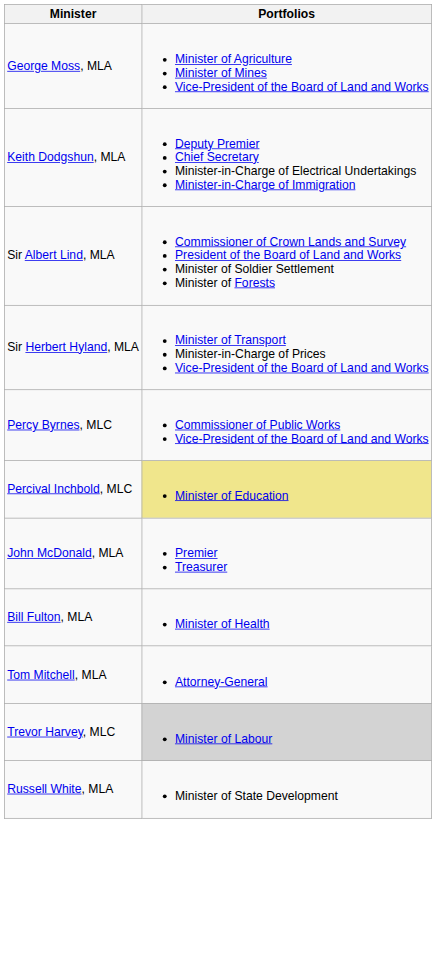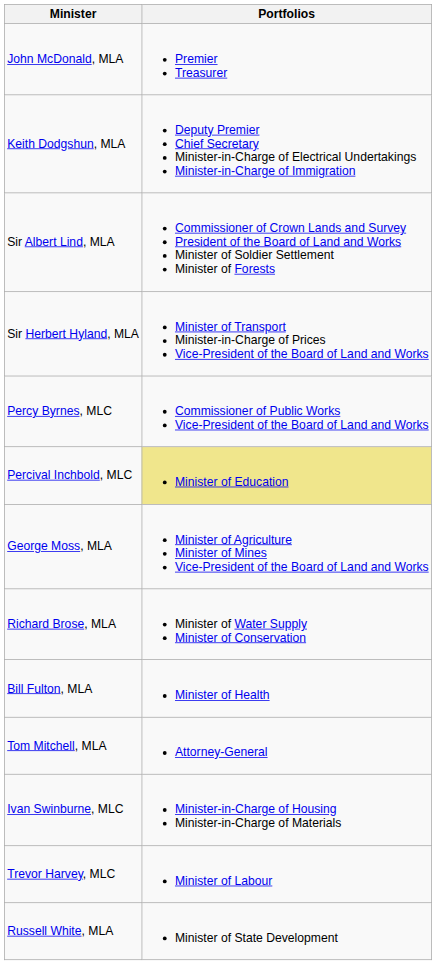 <table class="wikitable">
 <tr>
 <th>Minister</th>
 <th>Portfolios</th>
 </tr>
 <tr>
-<td><a href='#'>George Moss</a>, MLA</td>
-<td><br><ul><li><a href='#'>Minister of Agriculture</a></li><li><a href='#'>Minister of Mines</a></li><li><a href='#'>Vice-President of the Board of Land and Works</a></li></ul></td>
+<td><a href='#'>John McDonald</a>, MLA</td>
+<td><br><ul><li><a href='#'>Premier</a></li><li><a href='#'>Treasurer</a></li></ul></td>
 </tr>
 <tr>
 <td><a href='#'>Keith Dodgshun</a>, MLA</td>
 <td><br><ul><li><a href='#'>Deputy Premier</a></li><li><a href='#'>Chief Secretary</a></li><li>Minister-in-Charge of Electrical Undertakings</li><li><a href='#'>Minister-in-Charge of Immigration</a></li></ul></td>
 </tr>
 <tr>
 <td>Sir <a href='#'>Albert Lind</a>, MLA</td>
 <td><br><ul><li><a href='#'>Commissioner of Crown Lands and Survey</a></li><li><a href='#'>President of the Board of Land and Works</a></li><li>Minister of Soldier Settlement</li><li>Minister of <a href='#'>Forests</a></li></ul></td>
 </tr>
 <tr>
 <td>Sir <a href='#'>Herbert Hyland</a>, MLA</td>
 <td><br><ul><li><a href='#'>Minister of Transport</a></li><li>Minister-in-Charge of Prices</li><li><a href='#'>Vice-President of the Board of Land and Works</a></li></ul></td>
 </tr>
 <tr>
 <td><a href='#'>Percy Byrnes</a>, MLC</td>
 <td><br><ul><li><a href='#'>Commissioner of Public Works</a></li><li><a href='#'>Vice-President of the Board of Land and Works</a></li></ul></td>
 </tr>
 <tr>
 <td><a href='#'>Percival Inchbold</a>, MLC</td>
 <td style="background: khaki;"><br><ul><li><a href='#'>Minister of Education</a></li></ul></td>
 </tr>
 <tr>
-<td><a href='#'>John McDonald</a>, MLA</td>
-<td><br><ul><li><a href='#'>Premier</a></li><li><a href='#'>Treasurer</a></li></ul></td>
+<td><a href='#'>George Moss</a>, MLA</td>
+<td><br><ul><li><a href='#'>Minister of Agriculture</a></li><li><a href='#'>Minister of Mines</a></li><li><a href='#'>Vice-President of the Board of Land and Works</a></li></ul></td>
+</tr>
+<tr>
+<td><a href='#'>Richard Brose</a>, MLA</td>
+<td><br><ul><li>Minister of <a href='#'>Water Supply</a></li><li><a href='#'>Minister of Conservation</a></li></ul></td>
 </tr>
 <tr>
 <td><a href='#'>Bill Fulton</a>, MLA</td>
 <td><br><ul><li><a href='#'>Minister of Health</a></li></ul></td>
 </tr>
 <tr>
 <td><a href='#'>Tom Mitchell</a>, MLA</td>
 <td><br><ul><li><a href='#'>Attorney-General</a></li></ul></td>
 </tr>
 <tr>
+<td><a href='#'>Ivan Swinburne</a>, MLC</td>
+<td><br><ul><li><a href='#'>Minister-in-Charge of Housing</a></li><li>Minister-in-Charge of Materials</li></ul></td>
+</tr>
+<tr>
 <td><a href='#'>Trevor Harvey</a>, MLC</td>
-<td style="background: lightgrey;"><br><ul><li><a href='#'>Minister of Labour</a></li></ul></td>
+<td><br><ul><li><a href='#'>Minister of Labour</a></li></ul></td>
 </tr>
 <tr>
 <td><a href='#'>Russell White</a>, MLA</td>
 <td><br><ul><li>Minister of State Development</li></ul></td>
 </tr>
 </table>
